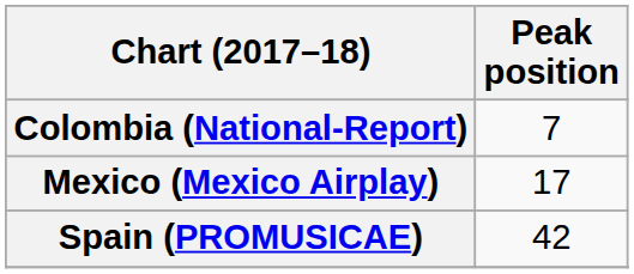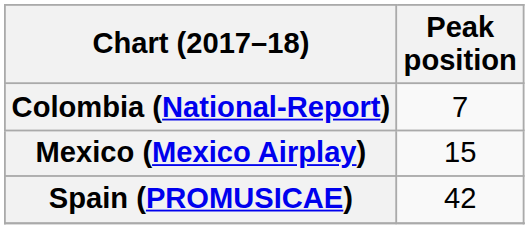 <table class="wikitable sortable plainrowheaders" style="text-align:center">
 <tr>
 <th align="center">Chart (2017–18)</th>
 <th align="center">Peak <br>position</th>
 </tr>
 <tr>
 <th scope="row">Colombia (<a href='#'>National-Report</a>)</th>
 <td>7</td>
 </tr>
 <tr>
 <th scope="row">Mexico (<a href='#'>Mexico Airplay</a>)</th>
-<td>17</td>
+<td>15</td>
 </tr>
 <tr>
 <th scope="row">Spain (<a href='#'>PROMUSICAE</a>)</th>
 <td>42</td>
 </tr>
 <tr>
 </tr>
 <tr>
 </tr>
 <tr>
 </tr>
 <tr>
 </tr>
 </table>
